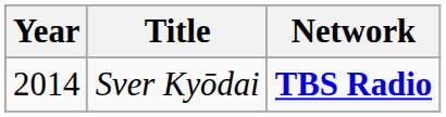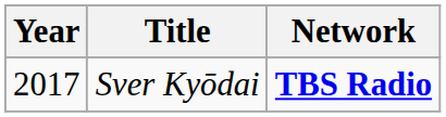 <table class="wikitable">
 <tr>
 <th>Year</th>
 <th>Title</th>
 <th>Network</th>
 </tr>
 <tr>
-<td>2014</td>
+<td>2017</td>
 <td><em>Sver Kyōdai</em></td>
 <td><strong><a href='#'>TBS Radio</a></strong></td>
 </tr>
 </table>
